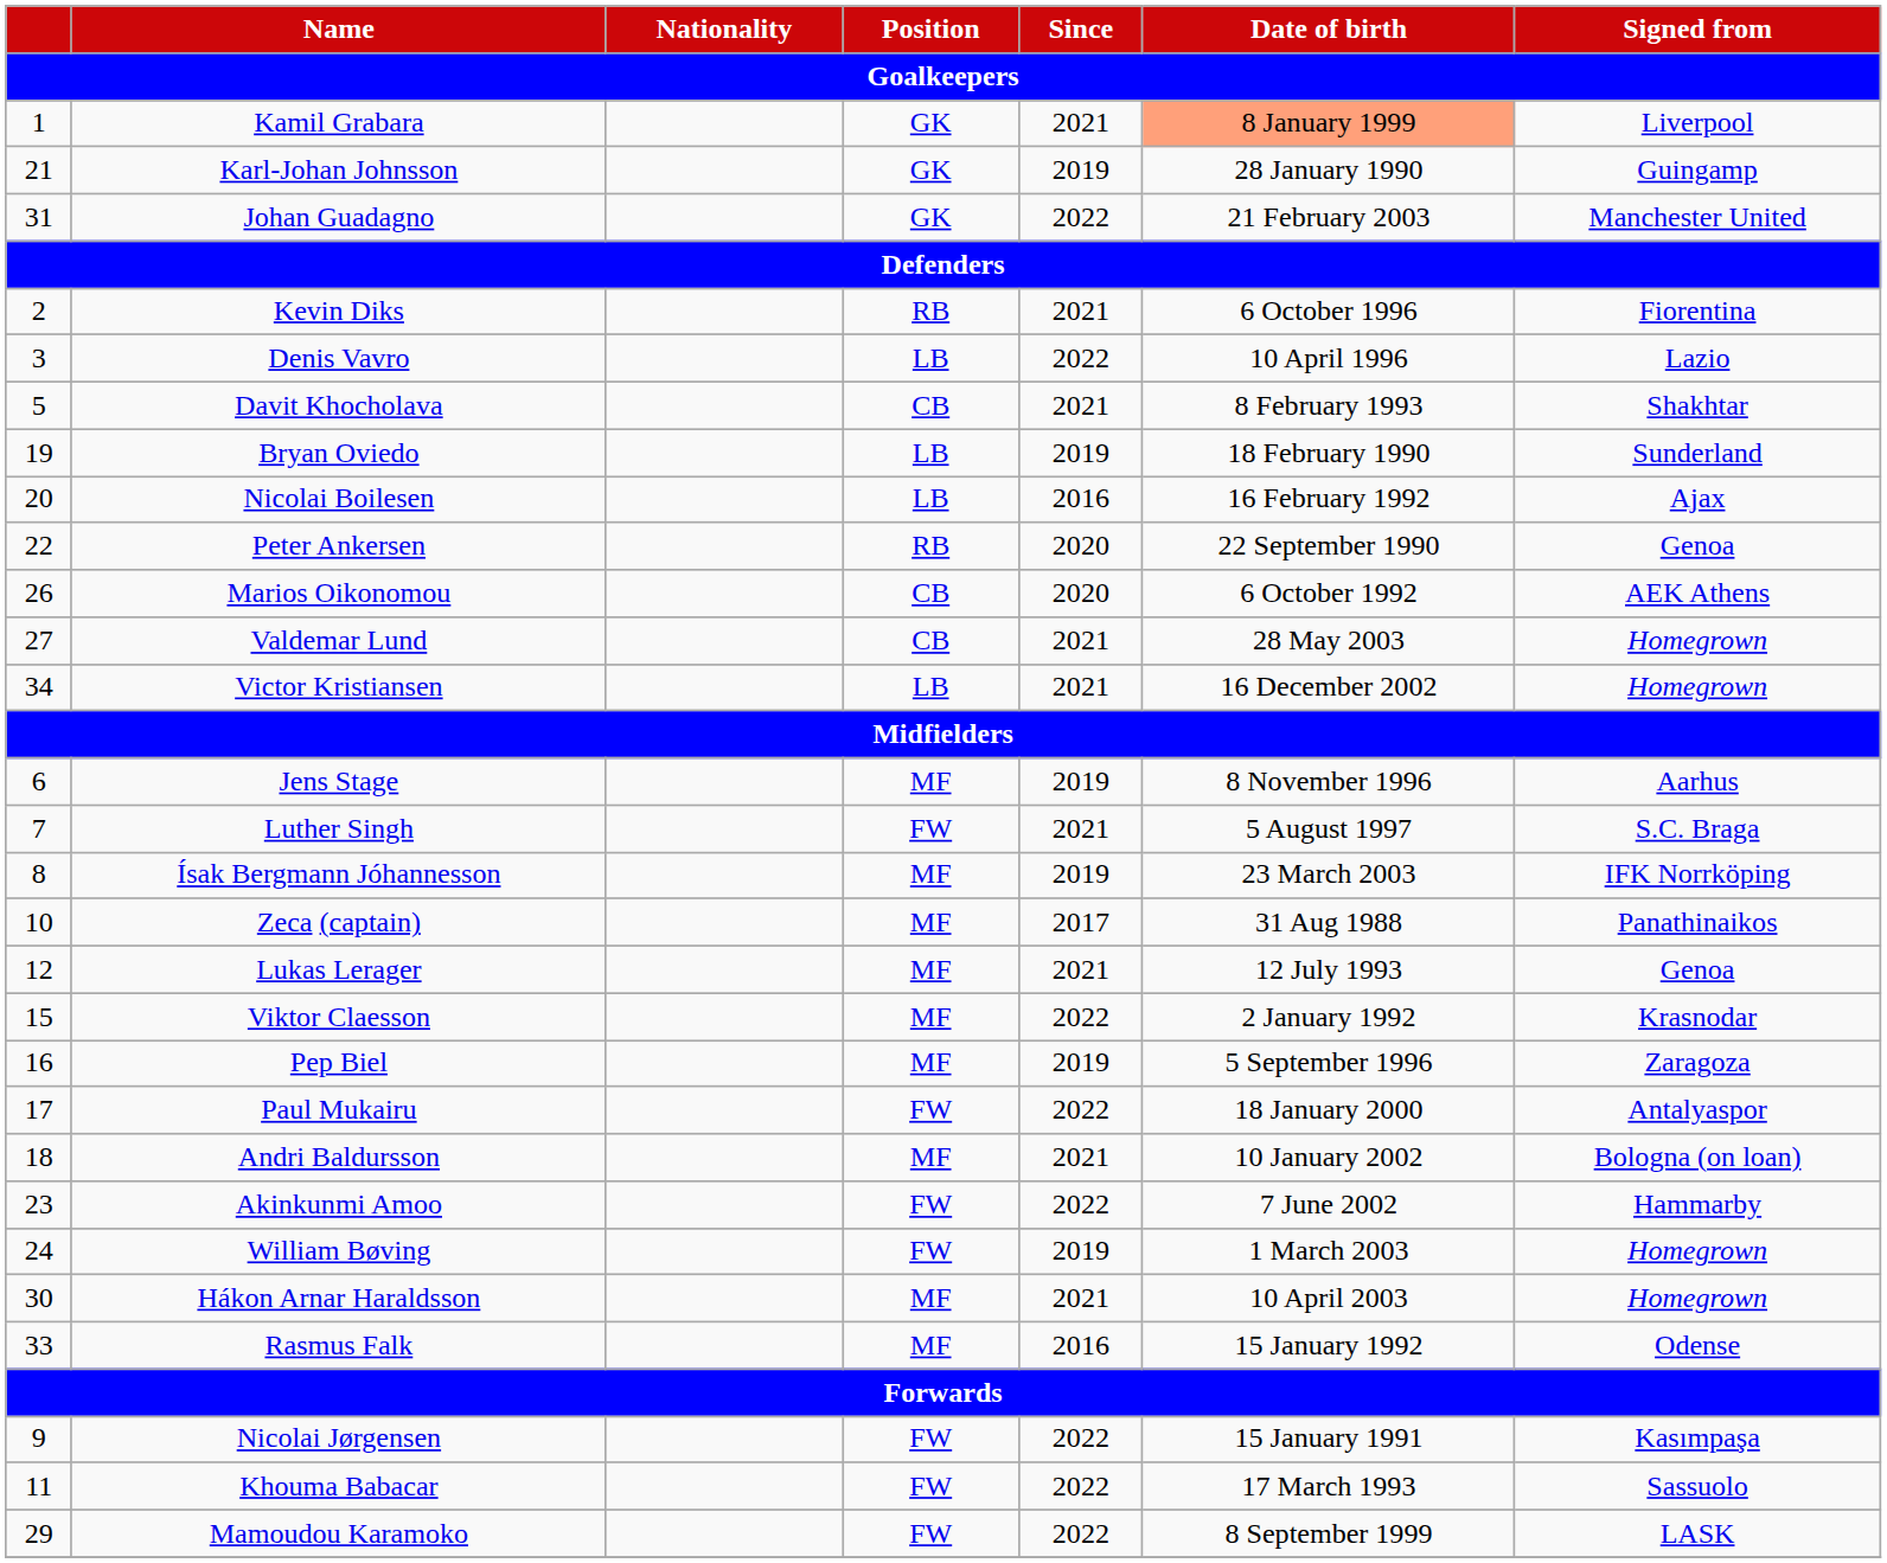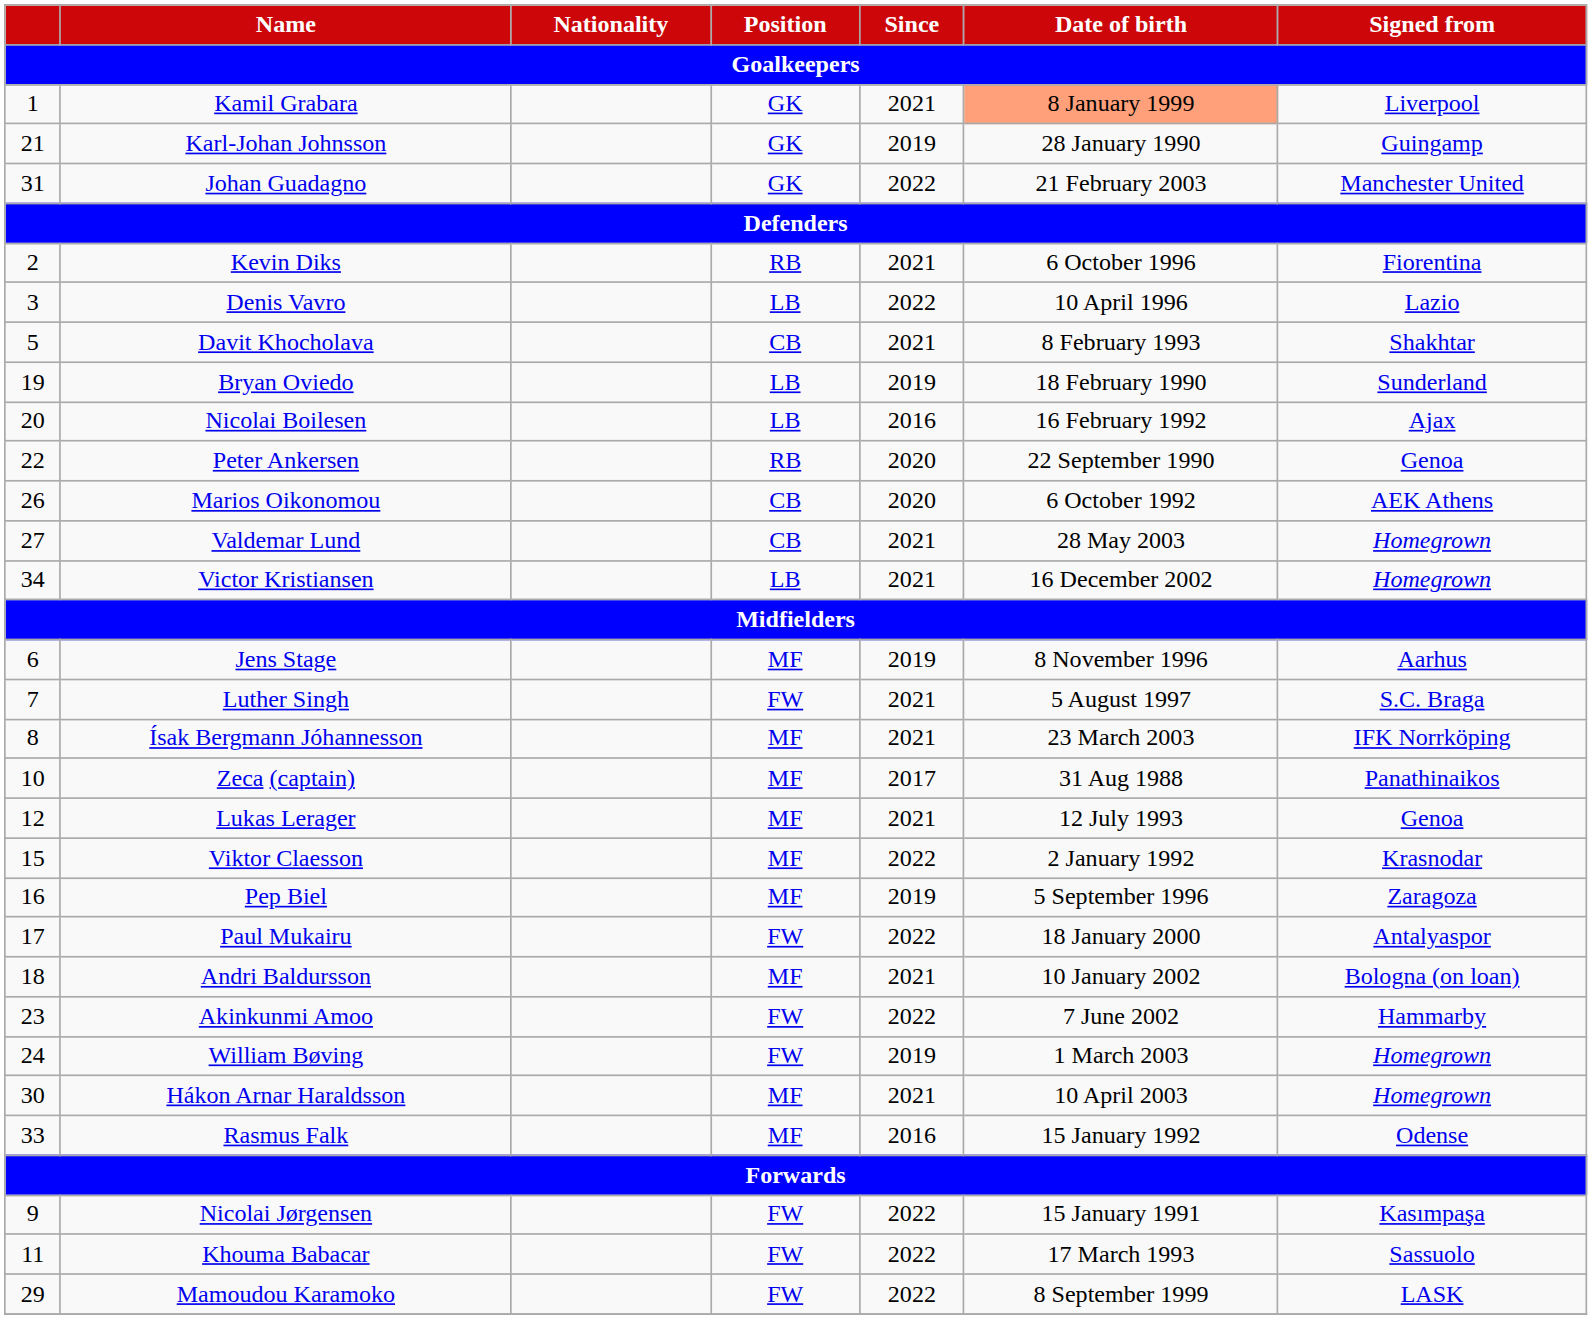 <table class="wikitable" style="text-align:center; font-size:90%; width:75%;">
 <tr>
 <th style="background:#cc0609; color:white; text-align:center;"></th>
 <th style="background:#cc0609; color:white; text-align:center;">Name</th>
 <th style="background:#cc0609; color:white; text-align:center;">Nationality</th>
 <th style="background:#cc0609; color:white; text-align:center;">Position</th>
 <th style="background:#cc0609; color:white; text-align:center;">Since</th>
 <th style="background:#cc0609; color:white; text-align:center;">Date of birth</th>
 <th style="background:#cc0609; color:white; text-align:center;">Signed from</th>
 </tr>
 <tr>
 <th colspan="7" style="background:#0000FF; color:white; text-align:center;">Goalkeepers</th>
 </tr>
 <tr>
 <td>1</td>
 <td><a href='#'>Kamil Grabara</a></td>
 <td></td>
 <td><a href='#'>GK</a></td>
 <td>2021</td>
 <td style="background: lightsalmon;">8 January 1999</td>
 <td> <a href='#'>Liverpool</a></td>
 </tr>
 <tr>
 <td>21</td>
 <td><a href='#'>Karl-Johan Johnsson</a></td>
 <td></td>
 <td><a href='#'>GK</a></td>
 <td>2019</td>
 <td>28 January 1990</td>
 <td> <a href='#'>Guingamp</a></td>
 </tr>
 <tr>
 <td>31</td>
 <td><a href='#'>Johan Guadagno</a></td>
 <td></td>
 <td><a href='#'>GK</a></td>
 <td>2022</td>
 <td>21 February 2003</td>
 <td> <a href='#'>Manchester United</a></td>
 </tr>
 <tr>
 <th colspan="7" style="background:#0000FF; color:white; text-align:center;">Defenders</th>
 </tr>
 <tr>
 <td>2</td>
 <td><a href='#'>Kevin Diks</a></td>
 <td></td>
 <td><a href='#'>RB</a></td>
 <td>2021</td>
 <td>6 October 1996</td>
 <td> <a href='#'>Fiorentina</a></td>
 </tr>
 <tr>
 <td>3</td>
 <td><a href='#'>Denis Vavro</a></td>
 <td></td>
 <td><a href='#'>LB</a></td>
 <td>2022</td>
 <td>10 April 1996</td>
 <td> <a href='#'>Lazio</a></td>
 </tr>
 <tr>
 <td>5</td>
 <td><a href='#'>Davit Khocholava</a></td>
 <td></td>
 <td><a href='#'>CB</a></td>
 <td>2021</td>
 <td>8 February 1993</td>
 <td> <a href='#'>Shakhtar</a></td>
 </tr>
 <tr>
 <td>19</td>
 <td><a href='#'>Bryan Oviedo</a></td>
 <td></td>
 <td><a href='#'>LB</a></td>
 <td>2019</td>
 <td>18 February 1990</td>
 <td> <a href='#'>Sunderland</a></td>
 </tr>
 <tr>
 <td>20</td>
 <td><a href='#'>Nicolai Boilesen</a></td>
 <td></td>
 <td><a href='#'>LB</a></td>
 <td>2016</td>
 <td>16 February 1992</td>
 <td> <a href='#'>Ajax</a></td>
 </tr>
 <tr>
 <td>22</td>
 <td><a href='#'>Peter Ankersen</a></td>
 <td></td>
 <td><a href='#'>RB</a></td>
 <td>2020</td>
 <td>22 September 1990</td>
 <td> <a href='#'>Genoa</a></td>
 </tr>
 <tr>
 <td>26</td>
 <td><a href='#'>Marios Oikonomou</a></td>
 <td></td>
 <td><a href='#'>CB</a></td>
 <td>2020</td>
 <td>6 October 1992</td>
 <td> <a href='#'>AEK Athens</a></td>
 </tr>
 <tr>
 <td>27</td>
 <td><a href='#'>Valdemar Lund</a></td>
 <td></td>
 <td><a href='#'>CB</a></td>
 <td>2021</td>
 <td>28 May 2003</td>
 <td> <em><a href='#'>Homegrown</a></em></td>
 </tr>
 <tr>
 <td>34</td>
 <td><a href='#'>Victor Kristiansen</a></td>
 <td></td>
 <td><a href='#'>LB</a></td>
 <td>2021</td>
 <td>16 December 2002</td>
 <td> <em><a href='#'>Homegrown</a></em></td>
 </tr>
 <tr>
 <th colspan="7" style="background:#0000FF; color:white; text-align:center;">Midfielders</th>
 </tr>
 <tr>
 <td>6</td>
 <td><a href='#'>Jens Stage</a></td>
 <td></td>
 <td><a href='#'>MF</a></td>
 <td>2019</td>
 <td>8 November 1996</td>
 <td> <a href='#'>Aarhus</a></td>
 </tr>
 <tr>
 <td>7</td>
 <td><a href='#'>Luther Singh</a></td>
 <td></td>
 <td><a href='#'>FW</a></td>
 <td>2021</td>
 <td>5 August 1997</td>
 <td> <a href='#'>S.C. Braga</a></td>
 </tr>
 <tr>
 <td>8</td>
 <td><a href='#'>Ísak Bergmann Jóhannesson</a></td>
 <td></td>
 <td><a href='#'>MF</a></td>
-<td>2019</td>
+<td>2021</td>
 <td>23 March 2003</td>
 <td> <a href='#'>IFK Norrköping</a></td>
 </tr>
 <tr>
 <td>10</td>
 <td><a href='#'>Zeca</a> <a href='#'>(captain)</a></td>
 <td></td>
 <td><a href='#'>MF</a></td>
 <td>2017</td>
 <td>31 Aug 1988</td>
 <td> <a href='#'>Panathinaikos</a></td>
 </tr>
 <tr>
 <td>12</td>
 <td><a href='#'>Lukas Lerager</a></td>
 <td></td>
 <td><a href='#'>MF</a></td>
 <td>2021</td>
 <td>12 July 1993</td>
 <td> <a href='#'>Genoa</a></td>
 </tr>
 <tr>
 <td>15</td>
 <td><a href='#'>Viktor Claesson</a></td>
 <td></td>
 <td><a href='#'>MF</a></td>
 <td>2022</td>
 <td>2 January 1992</td>
 <td> <a href='#'>Krasnodar</a></td>
 </tr>
 <tr>
 <td>16</td>
 <td><a href='#'>Pep Biel</a></td>
 <td></td>
 <td><a href='#'>MF</a></td>
 <td>2019</td>
 <td>5 September 1996</td>
 <td> <a href='#'>Zaragoza</a></td>
 </tr>
 <tr>
 <td>17</td>
 <td><a href='#'>Paul Mukairu</a></td>
 <td></td>
 <td><a href='#'>FW</a></td>
 <td>2022</td>
 <td>18 January 2000</td>
 <td> <a href='#'>Antalyaspor</a></td>
 </tr>
 <tr>
 <td>18</td>
 <td><a href='#'>Andri Baldursson</a></td>
 <td></td>
 <td><a href='#'>MF</a></td>
 <td>2021</td>
 <td>10 January 2002</td>
 <td> <a href='#'>Bologna (on loan)</a></td>
 </tr>
 <tr>
 <td>23</td>
 <td><a href='#'>Akinkunmi Amoo</a></td>
 <td></td>
 <td><a href='#'>FW</a></td>
 <td>2022</td>
 <td>7 June 2002</td>
 <td> <a href='#'>Hammarby</a></td>
 </tr>
 <tr>
 <td>24</td>
 <td><a href='#'>William Bøving</a></td>
 <td></td>
 <td><a href='#'>FW</a></td>
 <td>2019</td>
 <td>1 March 2003</td>
 <td> <em><a href='#'>Homegrown</a></em></td>
 </tr>
 <tr>
 <td>30</td>
 <td><a href='#'>Hákon Arnar Haraldsson</a></td>
 <td></td>
 <td><a href='#'>MF</a></td>
 <td>2021</td>
 <td>10 April 2003</td>
 <td> <em><a href='#'>Homegrown</a></em></td>
 </tr>
 <tr>
 <td>33</td>
 <td><a href='#'>Rasmus Falk</a></td>
 <td></td>
 <td><a href='#'>MF</a></td>
 <td>2016</td>
 <td>15 January 1992</td>
 <td> <a href='#'>Odense</a></td>
 </tr>
 <tr>
 <th colspan="7" style="background:#0000FF; color:white; text-align:center;">Forwards</th>
 </tr>
 <tr>
 <td>9</td>
 <td><a href='#'>Nicolai Jørgensen</a></td>
 <td></td>
 <td><a href='#'>FW</a></td>
 <td>2022</td>
 <td>15 January 1991</td>
 <td> <a href='#'>Kasımpaşa</a></td>
 </tr>
 <tr>
 <td>11</td>
 <td><a href='#'>Khouma Babacar</a></td>
 <td></td>
 <td><a href='#'>FW</a></td>
 <td>2022</td>
 <td>17 March 1993</td>
 <td> <a href='#'>Sassuolo</a></td>
 </tr>
 <tr>
 <td>29</td>
 <td><a href='#'>Mamoudou Karamoko</a></td>
 <td></td>
 <td><a href='#'>FW</a></td>
 <td>2022</td>
 <td>8 September 1999</td>
 <td> <a href='#'>LASK</a></td>
 </tr>
 <tr>
 </tr>
 </table>
